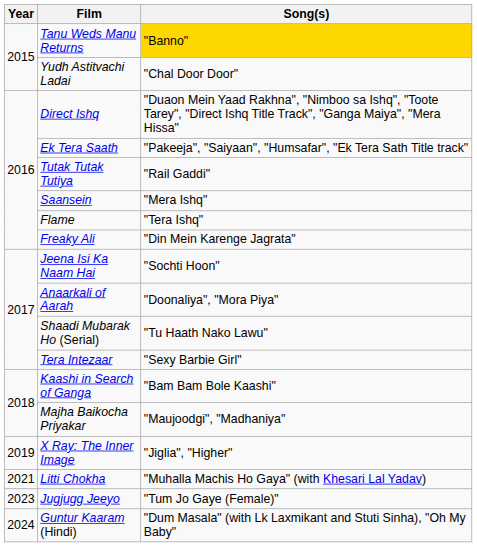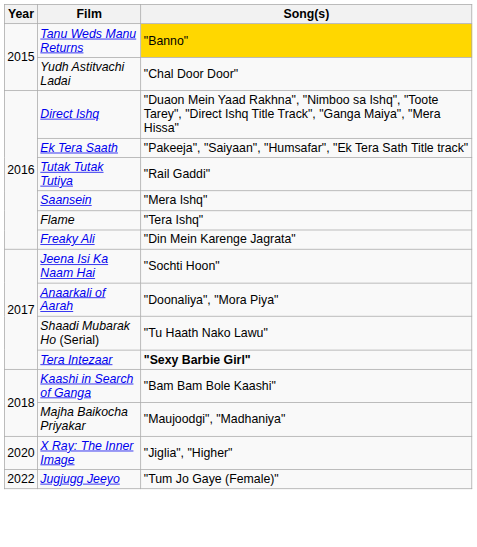 <table class="wikitable">
 <tr>
 <th>Year</th>
 <th>Film</th>
 <th>Song(s)</th>
 </tr>
 <tr>
 <td rowspan="2">2015</td>
 <td><a href='#'><em>Tanu Weds Manu Returns</em></a></td>
 <td style="background: gold;">"Banno"</td>
 </tr>
 <tr>
 <td><em>Yudh Astitvachi Ladai</em></td>
 <td>"Chal Door Door"</td>
 </tr>
 <tr>
 <td rowspan="6">2016</td>
 <td><em><a href='#'>Direct Ishq</a></em></td>
 <td>"Duaon Mein Yaad Rakhna", "Nimboo sa Ishq", "Toote Tarey", "Direct Ishq Title Track", "Ganga Maiya", "Mera Hissa"</td>
 </tr>
 <tr>
 <td><em><a href='#'>Ek Tera Saath</a></em></td>
 <td>"Pakeeja", "Saiyaan", "Humsafar", "Ek Tera Sath Title track"</td>
 </tr>
 <tr>
 <td><em><a href='#'>Tutak Tutak Tutiya</a></em></td>
 <td>"Rail Gaddi"</td>
 </tr>
 <tr>
 <td><em><a href='#'>Saansein</a></em></td>
 <td>"Mera Ishq"</td>
 </tr>
 <tr>
 <td><em>Flame</em></td>
 <td>"Tera Ishq"</td>
 </tr>
 <tr>
 <td><em><a href='#'>Freaky Ali</a></em></td>
 <td>"Din Mein Karenge Jagrata"</td>
 </tr>
 <tr>
 <td rowspan="4">2017</td>
 <td><a href='#'><em>Jeena Isi Ka Naam Hai</em></a></td>
 <td>"Sochti Hoon"</td>
 </tr>
 <tr>
 <td><em><a href='#'>Anaarkali of Aarah</a></em></td>
 <td>"Doonaliya", "Mora Piya"</td>
 </tr>
 <tr>
 <td><em>Shaadi Mubarak Ho</em> (Serial)</td>
 <td>"Tu Haath Nako Lawu"</td>
 </tr>
 <tr>
 <td><em><a href='#'>Tera Intezaar</a></em></td>
-<td>"Sexy Barbie Girl"</td>
+<td><strong>"Sexy Barbie Girl"</strong></td>
 </tr>
 <tr>
 <td rowspan="2">2018</td>
 <td><em><a href='#'>Kaashi in Search of Ganga</a></em></td>
 <td>"Bam Bam Bole Kaashi"</td>
 </tr>
 <tr>
 <td><em>Majha Baikocha Priyakar</em></td>
 <td>"Maujoodgi", "Madhaniya"</td>
 </tr>
 <tr>
-<td>2019</td>
+<td>2020</td>
 <td><em><a href='#'>X Ray: The Inner Image</a></em></td>
 <td>"Jiglia", "Higher"</td>
 </tr>
 <tr>
-<td>2021</td>
-<td><a href='#'><em>Litti Chokha</em></a></td>
-<td>"Muhalla Machis Ho Gaya" (with <a href='#'>Khesari Lal Yadav</a>)</td>
-</tr>
-<tr>
-<td>2023</td>
+<td>2022</td>
 <td><em><a href='#'>Jugjugg Jeeyo</a></em></td>
 <td>"Tum Jo Gaye (Female)"</td>
 </tr>
-<tr>
-<td>2024</td>
-<td><em><a href='#'>Guntur Kaaram</a></em> (Hindi)</td>
-<td>"Dum Masala" (with Lk Laxmikant and Stuti Sinha), "Oh My Baby"</td>
-</tr>
 </table>
